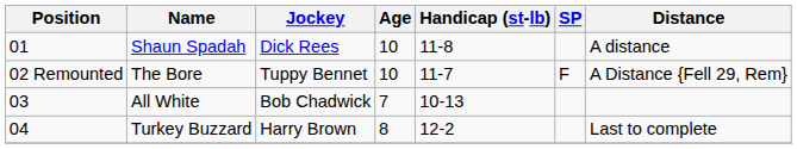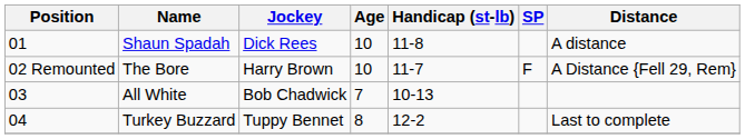 <table class="wikitable sortable">
 <tr>
 <th data-sort-type="number">Position</th>
 <th>Name</th>
 <th><a href='#'>Jockey</a></th>
 <th data-sort-type="number">Age</th>
 <th>Handicap (<a href='#'>st</a>-<a href='#'>lb</a>)</th>
 <th><a href='#'>SP</a></th>
 <th>Distance</th>
 </tr>
 <tr>
 <td>01</td>
 <td><a href='#'>Shaun Spadah</a></td>
 <td><a href='#'>Dick Rees</a></td>
 <td>10</td>
 <td>11-8</td>
 <td></td>
 <td>A distance</td>
 </tr>
 <tr>
 <td>02 Remounted</td>
 <td>The Bore</td>
-<td>Tuppy Bennet</td>
+<td>Harry Brown</td>
 <td>10</td>
 <td>11-7</td>
 <td> F</td>
 <td>A Distance {Fell 29, Rem}</td>
 </tr>
 <tr>
 <td>03</td>
 <td>All White</td>
 <td>Bob Chadwick</td>
 <td>7</td>
 <td>10-13</td>
 <td></td>
 <td></td>
 </tr>
 <tr>
 <td>04</td>
 <td>Turkey Buzzard</td>
-<td>Harry Brown</td>
+<td>Tuppy Bennet</td>
 <td>8</td>
 <td>12-2</td>
 <td></td>
 <td>Last to complete</td>
 </tr>
 <tr>
 </tr>
 </table>
